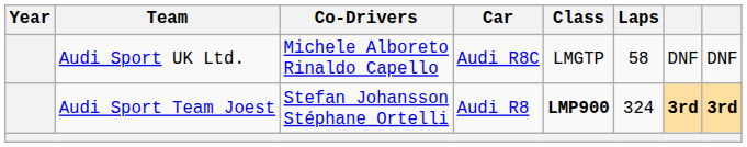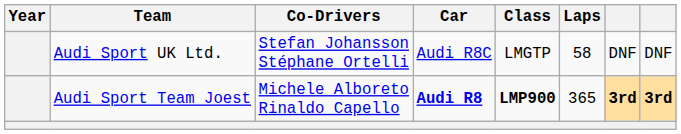 <table class="wikitable" style="text-align:center; font-size:90%">
 <tr>
 <th>Year</th>
 <th>Team</th>
 <th>Co-Drivers</th>
 <th>Car</th>
 <th>Class</th>
 <th>Laps</th>
 <th></th>
 <th></th>
 </tr>
 <tr>
 <th></th>
 <td align="left" nowrap> <a href='#'>Audi Sport</a> UK Ltd.</td>
-<td align="left" nowrap> <a href='#'>Michele Alboreto</a><br> <a href='#'>Rinaldo Capello</a></td>
+<td align="left" nowrap> <a href='#'>Stefan Johansson</a><br> <a href='#'>Stéphane Ortelli</a></td>
 <td align="left" nowrap><a href='#'>Audi R8C</a></td>
 <td>LMGTP</td>
 <td>58</td>
 <td>DNF</td>
 <td>DNF</td>
 </tr>
 <tr>
 <th></th>
 <td align="left" nowrap> <a href='#'>Audi Sport Team Joest</a></td>
-<td align="left" nowrap> <a href='#'>Stefan Johansson</a><br> <a href='#'>Stéphane Ortelli</a></td>
-<td align="left" nowrap><a href='#'>Audi R8</a></td>
+<td align="left" nowrap> <a href='#'>Michele Alboreto</a><br> <a href='#'>Rinaldo Capello</a></td>
+<td align="left" nowrap><strong><a href='#'>Audi R8</a></strong></td>
 <td><strong>LMP900</strong></td>
-<td>324</td>
+<td>365</td>
 <td style="background:#FFDF9F;"><strong>3rd</strong></td>
 <td style="background:#FFDF9F;"><strong>3rd</strong></td>
 </tr>
 <tr>
 <th colspan="8"></th>
 </tr>
 </table>
